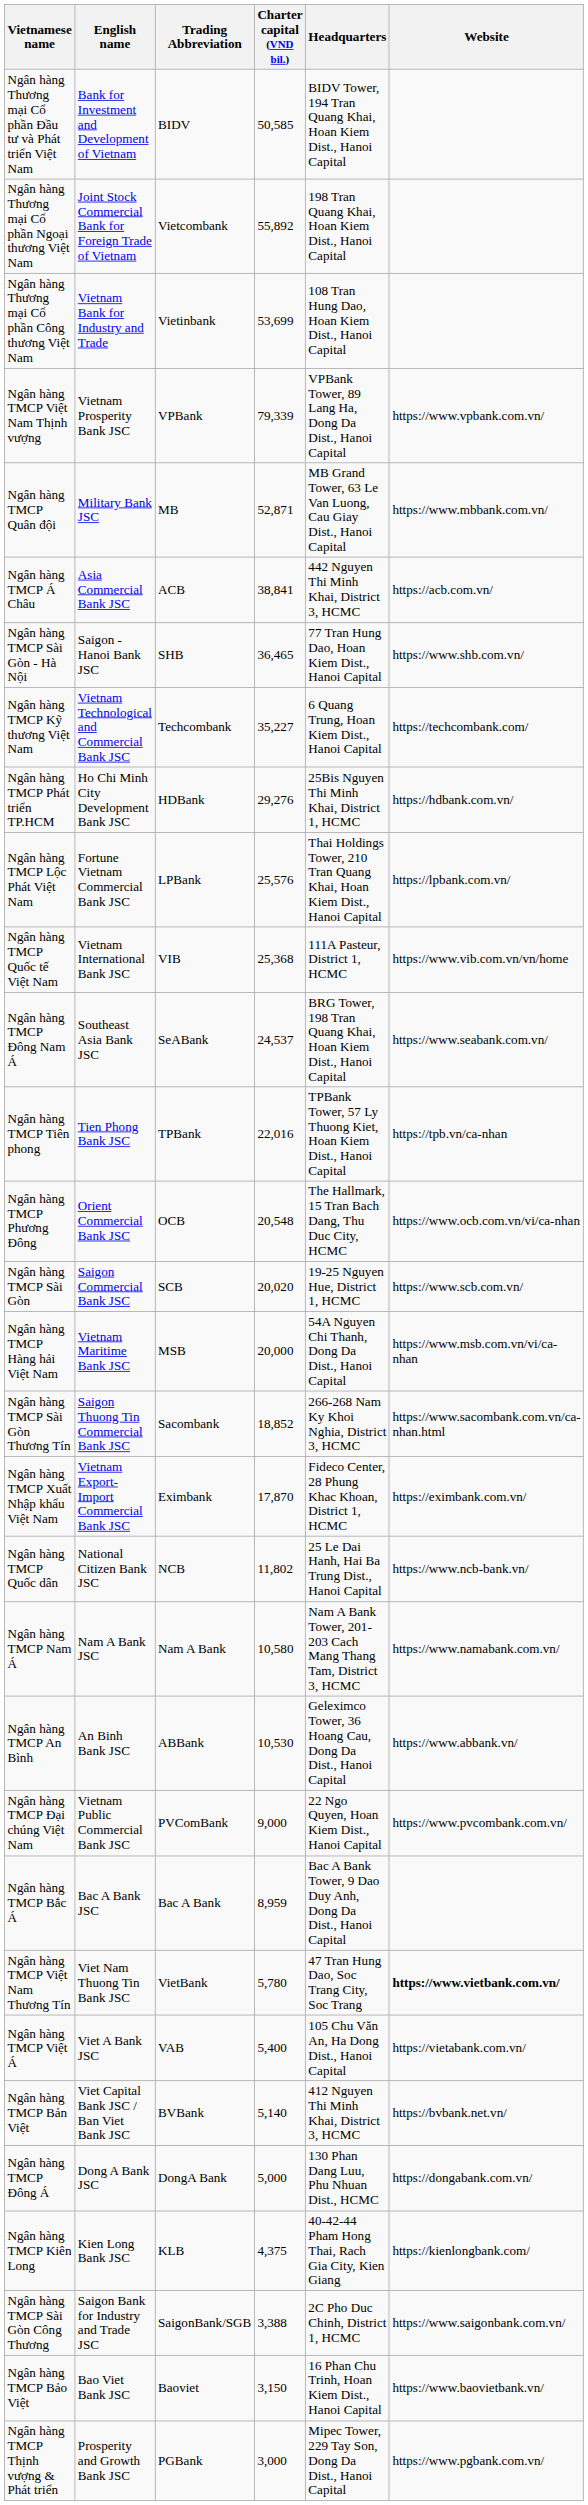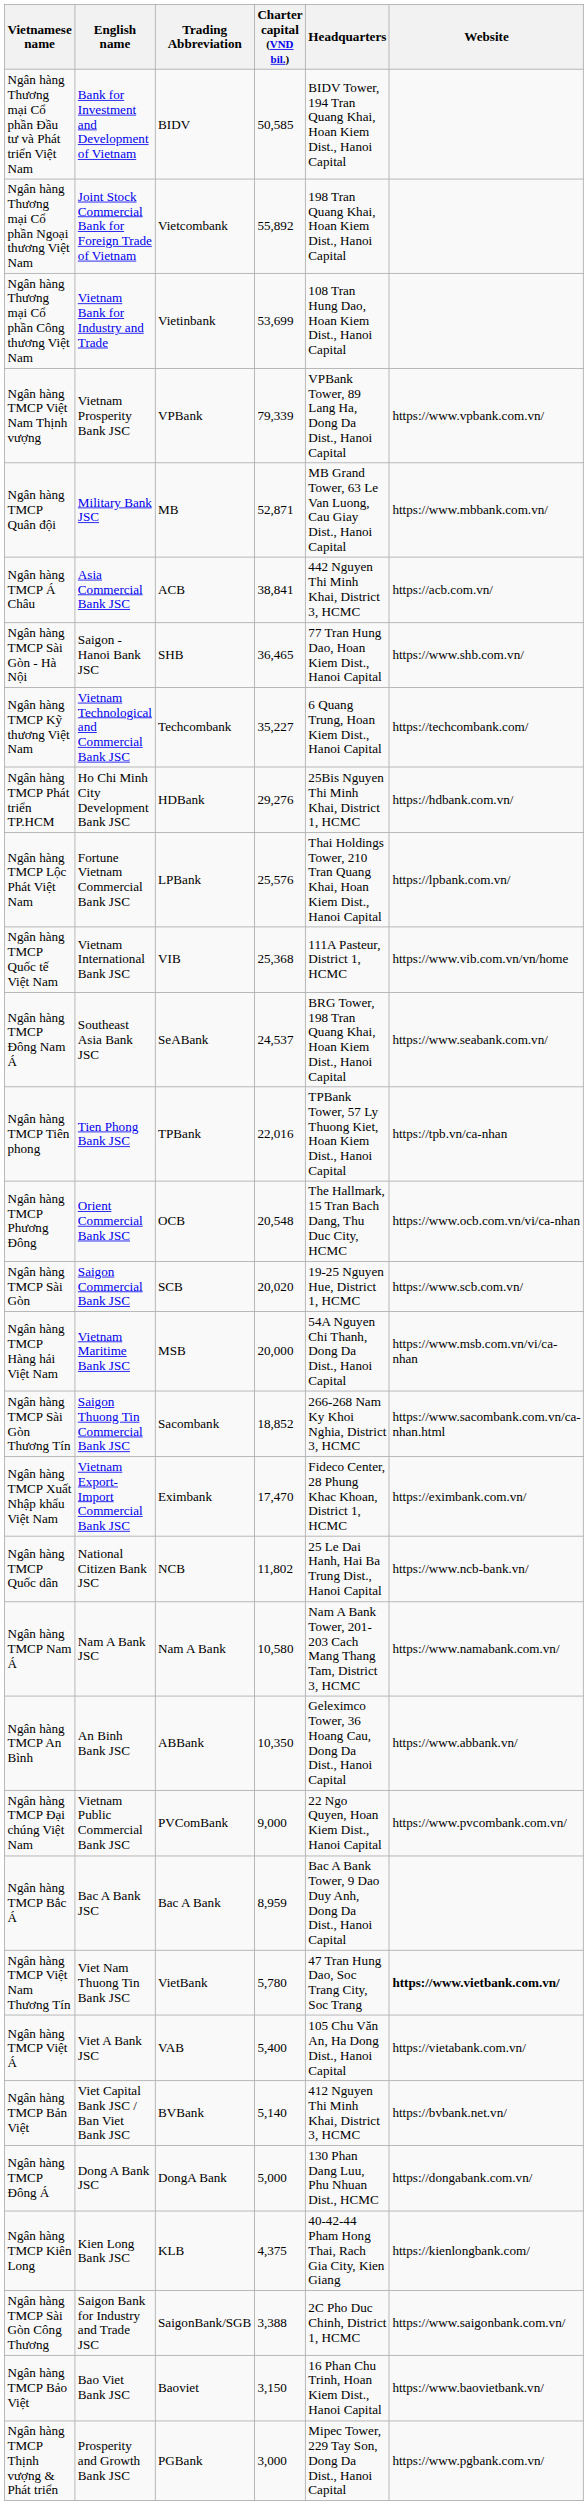 <table class="wikitable sortable">
 <tr>
 <th>Vietnamese name</th>
 <th>English name</th>
 <th>Trading Abbreviation</th>
 <th>Charter capital<br><small>(<a href='#'>VND</a> <a href='#'>bil.</a>)</small></th>
 <th>Headquarters</th>
 <th>Website</th>
 </tr>
 <tr>
 <td>Ngân hàng Thương mại Cổ phần Đầu tư và Phát triển Việt Nam</td>
 <td><a href='#'>Bank for Investment and Development of Vietnam</a></td>
 <td>BIDV</td>
 <td>50,585</td>
 <td>BIDV Tower, 194 Tran Quang Khai, Hoan Kiem Dist., Hanoi Capital</td>
 <td></td>
 </tr>
 <tr>
 <td>Ngân hàng Thương mại Cổ phần Ngoại thương Việt Nam</td>
 <td><a href='#'>Joint Stock Commercial Bank for Foreign Trade of Vietnam</a></td>
 <td>Vietcombank</td>
 <td>55,892</td>
 <td>198 Tran Quang Khai, Hoan Kiem Dist., Hanoi Capital</td>
 <td></td>
 </tr>
 <tr>
 <td>Ngân hàng Thương mại Cổ phần Công thương Việt Nam</td>
 <td><a href='#'>Vietnam Bank for Industry and Trade</a></td>
 <td>Vietinbank</td>
 <td>53,699</td>
 <td>108 Tran Hung Dao, Hoan Kiem Dist., Hanoi Capital</td>
 <td></td>
 </tr>
 <tr>
 <td>Ngân hàng TMCP Việt Nam Thịnh vượng</td>
 <td>Vietnam Prosperity Bank JSC</td>
 <td>VPBank</td>
 <td>79,339</td>
 <td>VPBank Tower, 89 Lang Ha, Dong Da Dist., Hanoi Capital</td>
 <td>https://www.vpbank.com.vn/</td>
 </tr>
 <tr>
 <td>Ngân hàng TMCP Quân đội</td>
 <td><a href='#'>Military Bank JSC</a></td>
 <td>MB</td>
 <td>52,871</td>
 <td>MB Grand Tower, 63 Le Van Luong, Cau Giay Dist., Hanoi Capital</td>
 <td>https://www.mbbank.com.vn/</td>
 </tr>
 <tr>
 <td>Ngân hàng TMCP Á Châu</td>
 <td><a href='#'>Asia Commercial Bank JSC</a></td>
 <td>ACB</td>
 <td>38,841</td>
 <td>442 Nguyen Thi Minh Khai, District 3, HCMC</td>
 <td>https://acb.com.vn/</td>
 </tr>
 <tr>
 <td>Ngân hàng TMCP Sài Gòn - Hà Nội</td>
 <td>Saigon - Hanoi Bank JSC</td>
 <td>SHB</td>
 <td>36,465</td>
 <td>77 Tran Hung Dao, Hoan Kiem Dist., Hanoi Capital</td>
 <td>https://www.shb.com.vn/</td>
 </tr>
 <tr>
 <td>Ngân hàng TMCP Kỹ thương Việt Nam</td>
 <td><a href='#'>Vietnam Technological and Commercial Bank JSC</a></td>
 <td>Techcombank</td>
 <td>35,227</td>
 <td>6 Quang Trung, Hoan Kiem Dist., Hanoi Capital</td>
 <td>https://techcombank.com/</td>
 </tr>
 <tr>
 <td>Ngân hàng TMCP Phát triển TP.HCM</td>
 <td>Ho Chi Minh City Development Bank JSC</td>
 <td>HDBank</td>
 <td>29,276</td>
 <td>25Bis Nguyen Thi Minh Khai, District 1, HCMC</td>
 <td>https://hdbank.com.vn/</td>
 </tr>
 <tr>
 <td>Ngân hàng TMCP Lộc Phát Việt Nam</td>
 <td>Fortune Vietnam Commercial Bank JSC</td>
 <td>LPBank</td>
 <td>25,576</td>
 <td>Thai Holdings Tower, 210 Tran Quang Khai, Hoan Kiem Dist., Hanoi Capital</td>
 <td>https://lpbank.com.vn/</td>
 </tr>
 <tr>
 <td>Ngân hàng TMCP Quốc tế Việt Nam</td>
 <td>Vietnam International Bank JSC</td>
 <td>VIB</td>
 <td>25,368</td>
 <td>111A Pasteur, District 1, HCMC</td>
 <td>https://www.vib.com.vn/vn/home</td>
 </tr>
 <tr>
 <td>Ngân hàng TMCP Đông Nam Á</td>
 <td>Southeast Asia Bank JSC</td>
 <td>SeABank</td>
 <td>24,537</td>
 <td>BRG Tower, 198 Tran Quang Khai, Hoan Kiem Dist., Hanoi Capital</td>
 <td>https://www.seabank.com.vn/</td>
 </tr>
 <tr>
 <td>Ngân hàng TMCP Tiên phong</td>
 <td><a href='#'>Tien Phong Bank JSC</a></td>
 <td>TPBank</td>
 <td>22,016</td>
 <td>TPBank Tower, 57 Ly Thuong Kiet, Hoan Kiem Dist., Hanoi Capital</td>
 <td>https://tpb.vn/ca-nhan</td>
 </tr>
 <tr>
 <td>Ngân hàng TMCP Phương Đông</td>
 <td><a href='#'>Orient Commercial Bank JSC</a></td>
 <td>OCB</td>
 <td>20,548</td>
 <td>The Hallmark, 15 Tran Bach Dang, Thu Duc City, HCMC</td>
 <td>https://www.ocb.com.vn/vi/ca-nhan</td>
 </tr>
 <tr>
 <td>Ngân hàng TMCP Sài Gòn</td>
 <td><a href='#'>Saigon Commercial Bank JSC</a></td>
 <td>SCB</td>
 <td>20,020</td>
 <td>19-25 Nguyen Hue, District 1, HCMC</td>
 <td>https://www.scb.com.vn/</td>
 </tr>
 <tr>
 <td>Ngân hàng TMCP Hàng hải Việt Nam</td>
 <td><a href='#'>Vietnam Maritime Bank JSC</a></td>
 <td>MSB</td>
 <td>20,000</td>
 <td>54A Nguyen Chi Thanh, Dong Da Dist., Hanoi Capital</td>
 <td>https://www.msb.com.vn/vi/ca-nhan</td>
 </tr>
 <tr>
 <td>Ngân hàng TMCP Sài Gòn Thương Tín</td>
 <td><a href='#'>Saigon Thuong Tin Commercial Bank JSC</a></td>
 <td>Sacombank</td>
 <td>18,852</td>
 <td>266-268 Nam Ky Khoi Nghia, District 3, HCMC</td>
 <td>https://www.sacombank.com.vn/ca-nhan.html</td>
 </tr>
 <tr>
 <td>Ngân hàng TMCP Xuất Nhập khẩu Việt Nam</td>
 <td><a href='#'>Vietnam Export-Import Commercial Bank JSC</a></td>
 <td>Eximbank</td>
-<td>17,870</td>
+<td>17,470</td>
 <td>Fideco Center, 28 Phung Khac Khoan, District 1, HCMC</td>
 <td>https://eximbank.com.vn/</td>
 </tr>
 <tr>
 <td>Ngân hàng TMCP Quốc dân</td>
 <td>National Citizen Bank JSC</td>
 <td>NCB</td>
 <td>11,802</td>
 <td>25 Le Dai Hanh, Hai Ba Trung Dist., Hanoi Capital</td>
 <td>https://www.ncb-bank.vn/</td>
 </tr>
 <tr>
 <td>Ngân hàng TMCP Nam Á</td>
 <td>Nam A Bank JSC</td>
 <td>Nam A Bank</td>
 <td>10,580</td>
 <td>Nam A Bank Tower, 201-203 Cach Mang Thang Tam, District 3, HCMC</td>
 <td>https://www.namabank.com.vn/</td>
 </tr>
 <tr>
 <td>Ngân hàng TMCP An Bình</td>
 <td>An Binh Bank JSC</td>
 <td>ABBank</td>
-<td>10,530</td>
+<td>10,350</td>
 <td>Geleximco Tower, 36 Hoang Cau, Dong Da Dist., Hanoi Capital</td>
 <td>https://www.abbank.vn/</td>
 </tr>
 <tr>
 <td>Ngân hàng TMCP Đại chúng Việt Nam</td>
 <td>Vietnam Public Commercial Bank JSC</td>
 <td>PVComBank</td>
 <td>9,000</td>
 <td>22 Ngo Quyen, Hoan Kiem Dist., Hanoi Capital</td>
 <td>https://www.pvcombank.com.vn/</td>
 </tr>
 <tr>
 <td>Ngân hàng TMCP Bắc Á</td>
 <td>Bac A Bank JSC</td>
 <td>Bac A Bank</td>
 <td>8,959</td>
 <td>Bac A Bank Tower, 9 Dao Duy Anh, Dong Da Dist., Hanoi Capital</td>
 <td></td>
 </tr>
 <tr>
 <td>Ngân hàng TMCP Việt Nam Thương Tín</td>
 <td>Viet Nam Thuong Tin Bank JSC</td>
 <td>VietBank</td>
 <td>5,780</td>
 <td>47 Tran Hung Dao, Soc Trang City, Soc Trang</td>
 <td><strong>https://www.vietbank.com.vn/</strong></td>
 </tr>
 <tr>
 <td>Ngân hàng TMCP Việt Á</td>
 <td>Viet A Bank JSC</td>
 <td>VAB</td>
 <td>5,400</td>
 <td>105 Chu Văn An, Ha Dong Dist., Hanoi Capital</td>
 <td>https://vietabank.com.vn/</td>
 </tr>
 <tr>
 <td>Ngân hàng TMCP Bản Việt</td>
 <td>Viet Capital Bank JSC / Ban Viet Bank JSC</td>
 <td>BVBank</td>
 <td>5,140</td>
 <td>412 Nguyen Thi Minh Khai, District 3, HCMC</td>
 <td>https://bvbank.net.vn/</td>
 </tr>
 <tr>
 <td>Ngân hàng TMCP Đông Á</td>
 <td>Dong A Bank JSC</td>
 <td>DongA Bank</td>
 <td>5,000</td>
 <td>130 Phan Dang Luu, Phu Nhuan Dist., HCMC</td>
 <td>https://dongabank.com.vn/</td>
 </tr>
 <tr>
 <td>Ngân hàng TMCP Kiên Long</td>
 <td>Kien Long Bank JSC</td>
 <td>KLB</td>
 <td>4,375</td>
 <td>40-42-44 Pham Hong Thai, Rach Gia City, Kien Giang</td>
 <td>https://kienlongbank.com/</td>
 </tr>
 <tr>
 <td>Ngân hàng TMCP Sài Gòn Công Thương</td>
 <td>Saigon Bank for Industry and Trade JSC</td>
 <td>SaigonBank/SGB</td>
 <td>3,388</td>
 <td>2C Pho Duc Chinh, District 1, HCMC</td>
 <td>https://www.saigonbank.com.vn/</td>
 </tr>
 <tr>
 <td>Ngân hàng TMCP Bảo Việt</td>
 <td>Bao Viet Bank JSC</td>
 <td>Baoviet</td>
 <td>3,150</td>
 <td>16 Phan Chu Trinh, Hoan Kiem Dist., Hanoi Capital</td>
 <td>https://www.baovietbank.vn/</td>
 </tr>
 <tr>
 <td>Ngân hàng TMCP Thịnh vượng & Phát triển</td>
 <td>Prosperity and Growth Bank JSC</td>
 <td>PGBank</td>
 <td>3,000</td>
 <td>Mipec Tower, 229 Tay Son, Dong Da Dist., Hanoi Capital</td>
 <td>https://www.pgbank.com.vn/</td>
 </tr>
 </table>
